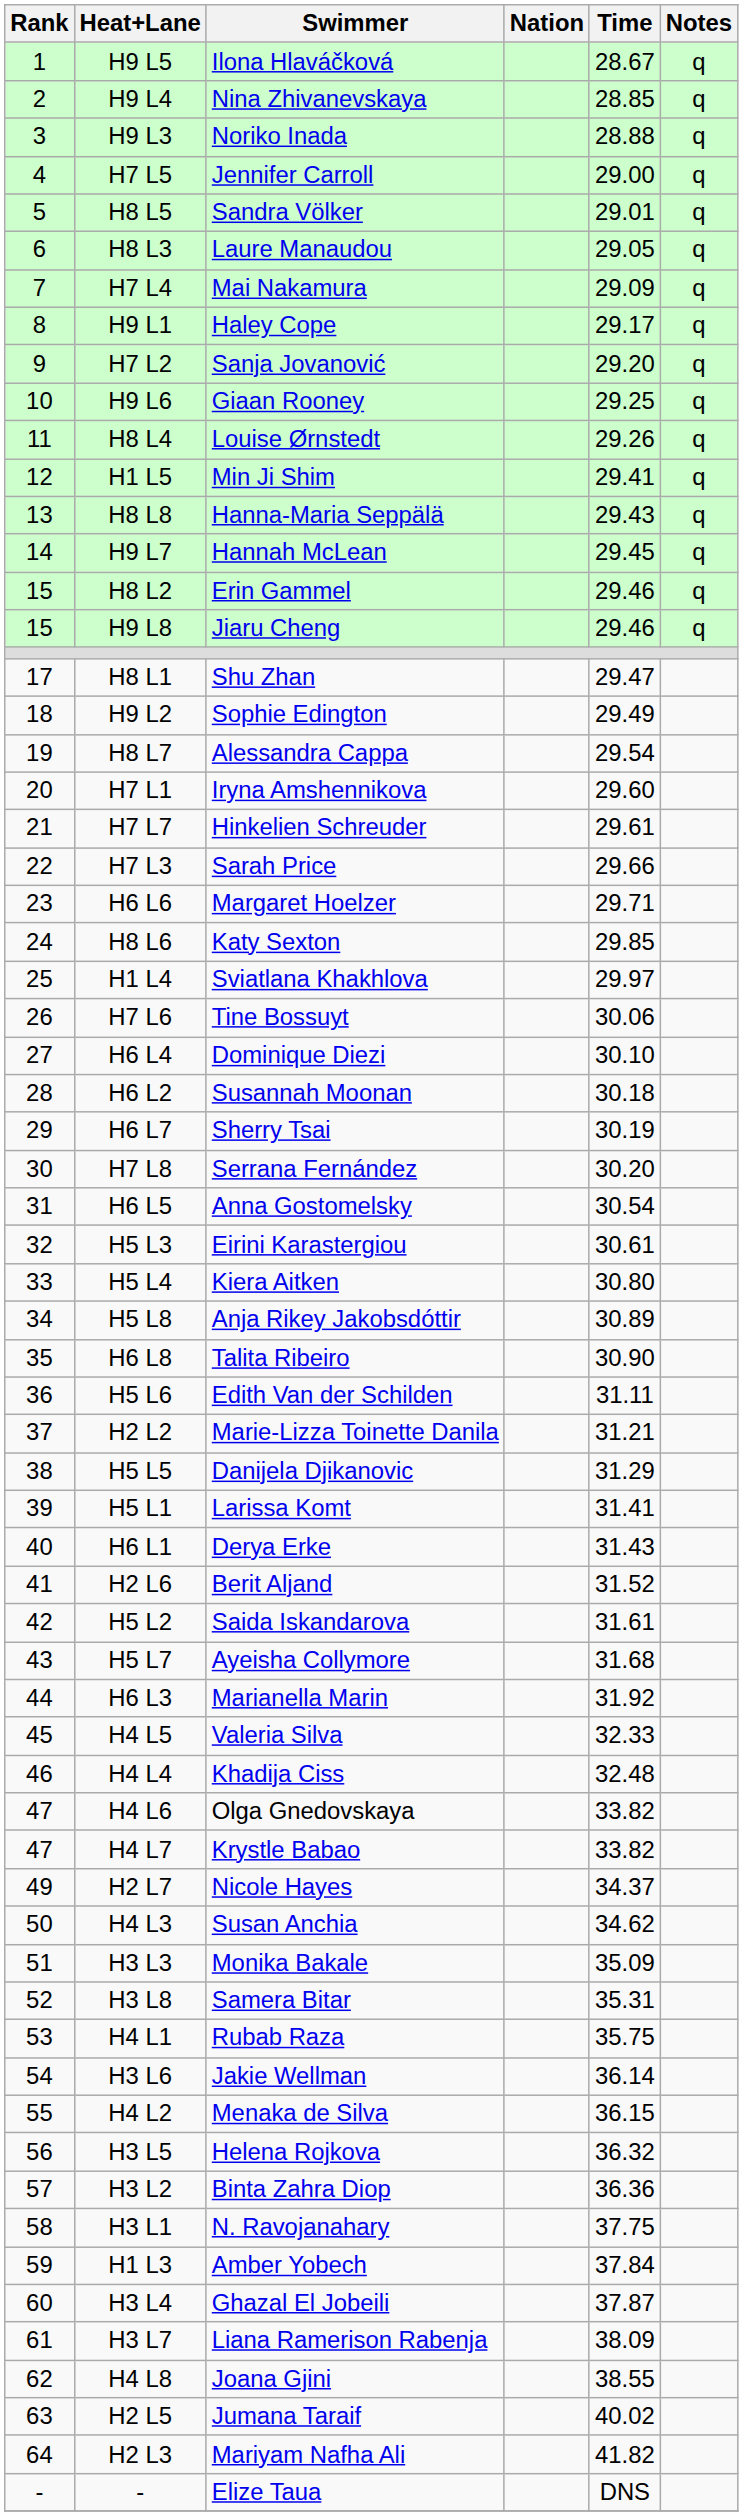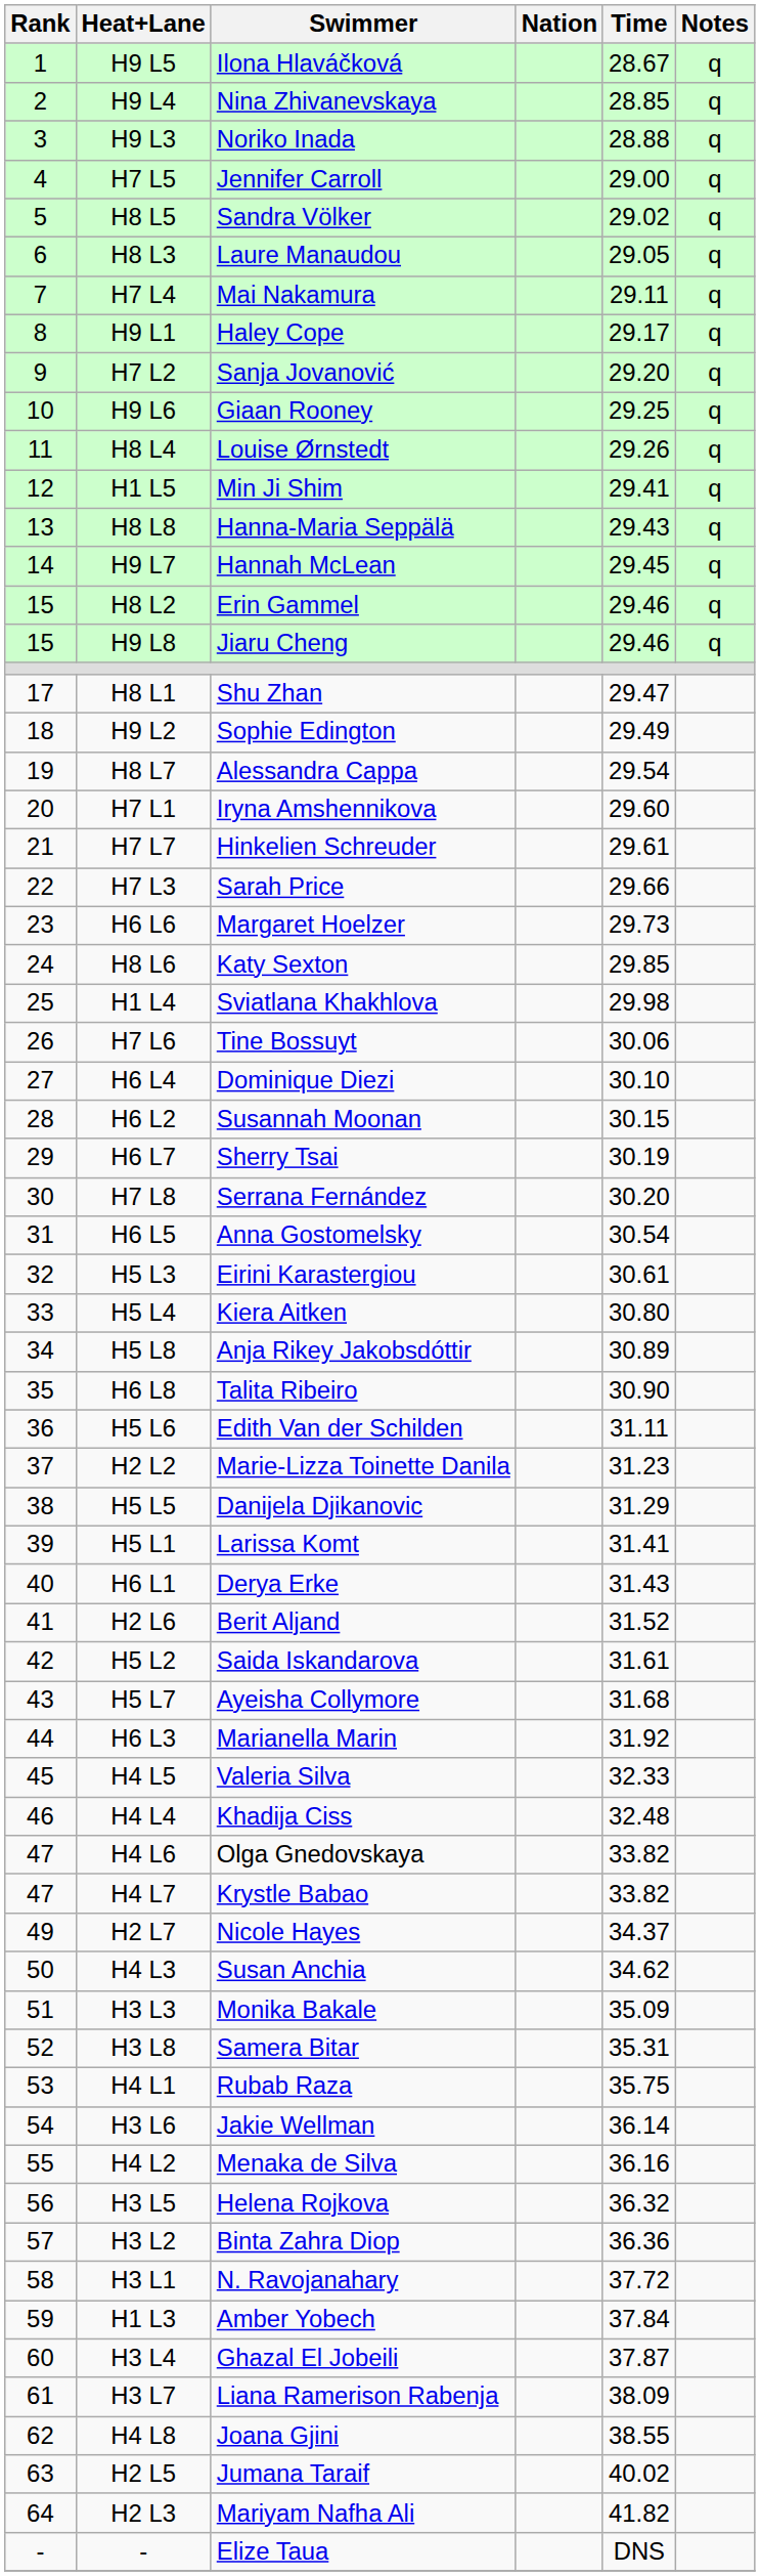 <table class="wikitable sortable" style="text-align:center">
 <tr>
 <th>Rank</th>
 <th>Heat+Lane</th>
 <th>Swimmer</th>
 <th>Nation</th>
 <th>Time</th>
 <th>Notes</th>
 </tr>
 <tr bgcolor=ccffcc>
 <td>1</td>
 <td>H9 L5</td>
 <td align=left><a href='#'>Ilona Hlaváčková</a></td>
 <td align=left></td>
 <td>28.67</td>
 <td>q</td>
 </tr>
 <tr bgcolor=ccffcc>
 <td>2</td>
 <td>H9 L4</td>
 <td align=left><a href='#'>Nina Zhivanevskaya</a></td>
 <td align=left></td>
 <td>28.85</td>
 <td>q</td>
 </tr>
 <tr bgcolor=ccffcc>
 <td>3</td>
 <td>H9 L3</td>
 <td align=left><a href='#'>Noriko Inada</a></td>
 <td align=left></td>
 <td>28.88</td>
 <td>q</td>
 </tr>
 <tr bgcolor=ccffcc>
 <td>4</td>
 <td>H7 L5</td>
 <td align=left><a href='#'>Jennifer Carroll</a></td>
 <td align=left></td>
 <td>29.00</td>
 <td>q</td>
 </tr>
 <tr bgcolor=ccffcc>
 <td>5</td>
 <td>H8 L5</td>
 <td align=left><a href='#'>Sandra Völker</a></td>
 <td align=left></td>
-<td>29.01</td>
+<td>29.02</td>
 <td>q</td>
 </tr>
 <tr bgcolor=ccffcc>
 <td>6</td>
 <td>H8 L3</td>
 <td align=left><a href='#'>Laure Manaudou</a></td>
 <td align=left></td>
 <td>29.05</td>
 <td>q</td>
 </tr>
 <tr bgcolor=ccffcc>
 <td>7</td>
 <td>H7 L4</td>
 <td align=left><a href='#'>Mai Nakamura</a></td>
 <td align=left></td>
-<td>29.09</td>
+<td>29.11</td>
 <td>q</td>
 </tr>
 <tr bgcolor=ccffcc>
 <td>8</td>
 <td>H9 L1</td>
 <td align=left><a href='#'>Haley Cope</a></td>
 <td align=left></td>
 <td>29.17</td>
 <td>q</td>
 </tr>
 <tr bgcolor=ccffcc>
 <td>9</td>
 <td>H7 L2</td>
 <td align=left><a href='#'>Sanja Jovanović</a></td>
 <td align=left></td>
 <td>29.20</td>
 <td>q</td>
 </tr>
 <tr bgcolor=ccffcc>
 <td>10</td>
 <td>H9 L6</td>
 <td align=left><a href='#'>Giaan Rooney</a></td>
 <td align=left></td>
 <td>29.25</td>
 <td>q</td>
 </tr>
 <tr bgcolor=ccffcc>
 <td>11</td>
 <td>H8 L4</td>
 <td align=left><a href='#'>Louise Ørnstedt</a></td>
 <td align=left></td>
 <td>29.26</td>
 <td>q</td>
 </tr>
 <tr bgcolor=ccffcc>
 <td>12</td>
 <td>H1 L5</td>
 <td align=left><a href='#'>Min Ji Shim</a></td>
 <td align=left></td>
 <td>29.41</td>
 <td>q</td>
 </tr>
 <tr bgcolor=ccffcc>
 <td>13</td>
 <td>H8 L8</td>
 <td align=left><a href='#'>Hanna-Maria Seppälä</a></td>
 <td align=left></td>
 <td>29.43</td>
 <td>q</td>
 </tr>
 <tr bgcolor=ccffcc>
 <td>14</td>
 <td>H9 L7</td>
 <td align=left><a href='#'>Hannah McLean</a></td>
 <td align=left></td>
 <td>29.45</td>
 <td>q</td>
 </tr>
 <tr bgcolor=ccffcc>
 <td>15</td>
 <td>H8 L2</td>
 <td align=left><a href='#'>Erin Gammel</a></td>
 <td align=left></td>
 <td>29.46</td>
 <td>q</td>
 </tr>
 <tr bgcolor=ccffcc>
 <td>15</td>
 <td>H9 L8</td>
 <td align=left><a href='#'>Jiaru Cheng</a></td>
 <td align=left></td>
 <td>29.46</td>
 <td>q</td>
 </tr>
 <tr bgcolor=#DDDDDD>
 <td colspan=6></td>
 </tr>
 <tr>
 <td>17</td>
 <td>H8 L1</td>
 <td align=left><a href='#'>Shu Zhan</a></td>
 <td align=left></td>
 <td>29.47</td>
 <td></td>
 </tr>
 <tr>
 <td>18</td>
 <td>H9 L2</td>
 <td align=left><a href='#'>Sophie Edington</a></td>
 <td align=left></td>
 <td>29.49</td>
 <td></td>
 </tr>
 <tr>
 <td>19</td>
 <td>H8 L7</td>
 <td align=left><a href='#'>Alessandra Cappa</a></td>
 <td align=left></td>
 <td>29.54</td>
 <td></td>
 </tr>
 <tr>
 <td>20</td>
 <td>H7 L1</td>
 <td align=left><a href='#'>Iryna Amshennikova</a></td>
 <td align=left></td>
 <td>29.60</td>
 <td></td>
 </tr>
 <tr>
 <td>21</td>
 <td>H7 L7</td>
 <td align=left><a href='#'>Hinkelien Schreuder</a></td>
 <td align=left></td>
 <td>29.61</td>
 <td></td>
 </tr>
 <tr>
 <td>22</td>
 <td>H7 L3</td>
 <td align=left><a href='#'>Sarah Price</a></td>
 <td align=left></td>
 <td>29.66</td>
 <td></td>
 </tr>
 <tr>
 <td>23</td>
 <td>H6 L6</td>
 <td align=left><a href='#'>Margaret Hoelzer</a></td>
 <td align=left></td>
-<td>29.71</td>
+<td>29.73</td>
 <td></td>
 </tr>
 <tr>
 <td>24</td>
 <td>H8 L6</td>
 <td align=left><a href='#'>Katy Sexton</a></td>
 <td align=left></td>
 <td>29.85</td>
 <td></td>
 </tr>
 <tr>
 <td>25</td>
 <td>H1 L4</td>
 <td align=left><a href='#'>Sviatlana Khakhlova</a></td>
 <td align=left></td>
-<td>29.97</td>
+<td>29.98</td>
 <td></td>
 </tr>
 <tr>
 <td>26</td>
 <td>H7 L6</td>
 <td align=left><a href='#'>Tine Bossuyt</a></td>
 <td align=left></td>
 <td>30.06</td>
 <td></td>
 </tr>
 <tr>
 <td>27</td>
 <td>H6 L4</td>
 <td align=left><a href='#'>Dominique Diezi</a></td>
 <td align=left></td>
 <td>30.10</td>
 <td></td>
 </tr>
 <tr>
 <td>28</td>
 <td>H6 L2</td>
 <td align=left><a href='#'>Susannah Moonan</a></td>
 <td align=left></td>
-<td>30.18</td>
+<td>30.15</td>
 <td></td>
 </tr>
 <tr>
 <td>29</td>
 <td>H6 L7</td>
 <td align=left><a href='#'>Sherry Tsai</a></td>
 <td align=left></td>
 <td>30.19</td>
 <td></td>
 </tr>
 <tr>
 <td>30</td>
 <td>H7 L8</td>
 <td align=left><a href='#'>Serrana Fernández</a></td>
 <td align=left></td>
 <td>30.20</td>
 <td></td>
 </tr>
 <tr>
 <td>31</td>
 <td>H6 L5</td>
 <td align=left><a href='#'>Anna Gostomelsky</a></td>
 <td align=left></td>
 <td>30.54</td>
 <td></td>
 </tr>
 <tr>
 <td>32</td>
 <td>H5 L3</td>
 <td align=left><a href='#'>Eirini Karastergiou</a></td>
 <td align=left></td>
 <td>30.61</td>
 <td></td>
 </tr>
 <tr>
 <td>33</td>
 <td>H5 L4</td>
 <td align=left><a href='#'>Kiera Aitken</a></td>
 <td align=left></td>
 <td>30.80</td>
 <td></td>
 </tr>
 <tr>
 <td>34</td>
 <td>H5 L8</td>
 <td align=left><a href='#'>Anja Rikey Jakobsdóttir</a></td>
 <td align=left></td>
 <td>30.89</td>
 <td></td>
 </tr>
 <tr>
 <td>35</td>
 <td>H6 L8</td>
 <td align=left><a href='#'>Talita Ribeiro</a></td>
 <td align=left></td>
 <td>30.90</td>
 <td></td>
 </tr>
 <tr>
 <td>36</td>
 <td>H5 L6</td>
 <td align=left><a href='#'>Edith Van der Schilden</a></td>
 <td align=left></td>
 <td>31.11</td>
 <td></td>
 </tr>
 <tr>
 <td>37</td>
 <td>H2 L2</td>
 <td align=left><a href='#'>Marie-Lizza Toinette Danila</a></td>
 <td align=left></td>
-<td>31.21</td>
+<td>31.23</td>
 <td></td>
 </tr>
 <tr>
 <td>38</td>
 <td>H5 L5</td>
 <td align=left><a href='#'>Danijela Djikanovic</a></td>
 <td align=left></td>
 <td>31.29</td>
 <td></td>
 </tr>
 <tr>
 <td>39</td>
 <td>H5 L1</td>
 <td align=left><a href='#'>Larissa Komt</a></td>
 <td align=left></td>
 <td>31.41</td>
 <td></td>
 </tr>
 <tr>
 <td>40</td>
 <td>H6 L1</td>
 <td align=left><a href='#'>Derya Erke</a></td>
 <td align=left></td>
 <td>31.43</td>
 <td></td>
 </tr>
 <tr>
 <td>41</td>
 <td>H2 L6</td>
 <td align=left><a href='#'>Berit Aljand</a></td>
 <td align=left></td>
 <td>31.52</td>
 <td></td>
 </tr>
 <tr>
 <td>42</td>
 <td>H5 L2</td>
 <td align=left><a href='#'>Saida Iskandarova</a></td>
 <td align=left></td>
 <td>31.61</td>
 <td></td>
 </tr>
 <tr>
 <td>43</td>
 <td>H5 L7</td>
 <td align=left><a href='#'>Ayeisha Collymore</a></td>
 <td align=left></td>
 <td>31.68</td>
 <td></td>
 </tr>
 <tr>
 <td>44</td>
 <td>H6 L3</td>
 <td align=left><a href='#'>Marianella Marin</a></td>
 <td align=left></td>
 <td>31.92</td>
 <td></td>
 </tr>
 <tr>
 <td>45</td>
 <td>H4 L5</td>
 <td align=left><a href='#'>Valeria Silva</a></td>
 <td align=left></td>
 <td>32.33</td>
 <td></td>
 </tr>
 <tr>
 <td>46</td>
 <td>H4 L4</td>
 <td align=left><a href='#'>Khadija Ciss</a></td>
 <td align=left></td>
 <td>32.48</td>
 <td></td>
 </tr>
 <tr>
 <td>47</td>
 <td>H4 L6</td>
 <td align=left>Olga Gnedovskaya</td>
 <td align=left></td>
 <td>33.82</td>
 <td></td>
 </tr>
 <tr>
 <td>47</td>
 <td>H4 L7</td>
 <td align=left><a href='#'>Krystle Babao</a></td>
 <td align=left></td>
 <td>33.82</td>
 <td></td>
 </tr>
 <tr>
 <td>49</td>
 <td>H2 L7</td>
 <td align=left><a href='#'>Nicole Hayes</a></td>
 <td align=left></td>
 <td>34.37</td>
 <td></td>
 </tr>
 <tr>
 <td>50</td>
 <td>H4 L3</td>
 <td align=left><a href='#'>Susan Anchia</a></td>
 <td align=left></td>
 <td>34.62</td>
 <td></td>
 </tr>
 <tr>
 <td>51</td>
 <td>H3 L3</td>
 <td align=left><a href='#'>Monika Bakale</a></td>
 <td align=left></td>
 <td>35.09</td>
 <td></td>
 </tr>
 <tr>
 <td>52</td>
 <td>H3 L8</td>
 <td align=left><a href='#'>Samera Bitar</a></td>
 <td align=left></td>
 <td>35.31</td>
 <td></td>
 </tr>
 <tr>
 <td>53</td>
 <td>H4 L1</td>
 <td align=left><a href='#'>Rubab Raza</a></td>
 <td align=left></td>
 <td>35.75</td>
 <td></td>
 </tr>
 <tr>
 <td>54</td>
 <td>H3 L6</td>
 <td align=left><a href='#'>Jakie Wellman</a></td>
 <td align=left></td>
 <td>36.14</td>
 <td></td>
 </tr>
 <tr>
 <td>55</td>
 <td>H4 L2</td>
 <td align=left><a href='#'>Menaka de Silva</a></td>
 <td align=left></td>
-<td>36.15</td>
+<td>36.16</td>
 <td></td>
 </tr>
 <tr>
 <td>56</td>
 <td>H3 L5</td>
 <td align=left><a href='#'>Helena Rojkova</a></td>
 <td align=left></td>
 <td>36.32</td>
 <td></td>
 </tr>
 <tr>
 <td>57</td>
 <td>H3 L2</td>
 <td align=left><a href='#'>Binta Zahra Diop</a></td>
 <td align=left></td>
 <td>36.36</td>
 <td></td>
 </tr>
 <tr>
 <td>58</td>
 <td>H3 L1</td>
 <td align=left><a href='#'>N. Ravojanahary</a></td>
 <td align=left></td>
-<td>37.75</td>
+<td>37.72</td>
 <td></td>
 </tr>
 <tr>
 <td>59</td>
 <td>H1 L3</td>
 <td align=left><a href='#'>Amber Yobech</a></td>
 <td align=left></td>
 <td>37.84</td>
 <td></td>
 </tr>
 <tr>
 <td>60</td>
 <td>H3 L4</td>
 <td align=left><a href='#'>Ghazal El Jobeili</a></td>
 <td align=left></td>
 <td>37.87</td>
 <td></td>
 </tr>
 <tr>
 <td>61</td>
 <td>H3 L7</td>
 <td align=left><a href='#'>Liana Ramerison Rabenja</a></td>
 <td align=left></td>
 <td>38.09</td>
 <td></td>
 </tr>
 <tr>
 <td>62</td>
 <td>H4 L8</td>
 <td align=left><a href='#'>Joana Gjini</a></td>
 <td align=left></td>
 <td>38.55</td>
 <td></td>
 </tr>
 <tr>
 <td>63</td>
 <td>H2 L5</td>
 <td align=left><a href='#'>Jumana Taraif</a></td>
 <td align=left></td>
 <td>40.02</td>
 <td></td>
 </tr>
 <tr>
 <td>64</td>
 <td>H2 L3</td>
 <td align=left><a href='#'>Mariyam Nafha Ali</a></td>
 <td align=left></td>
 <td>41.82</td>
 <td></td>
 </tr>
 <tr>
 <td>-</td>
 <td>-</td>
 <td align=left><a href='#'>Elize Taua</a></td>
 <td align=left></td>
 <td>DNS</td>
 <td></td>
 </tr>
 <tr>
 </tr>
 </table>
